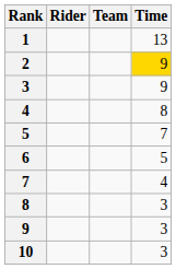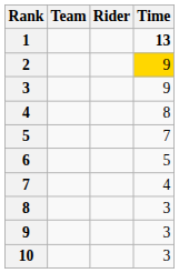 <table class="wikitable" margin-bottom:0;">
 <tr>
 <th scope="col">Rank</th>
+<th scope="col">Team</th>
 <th scope="col">Rider</th>
-<th scope="col">Team</th>
 <th scope="col">Time</th>
 </tr>
 <tr>
 <th scope="row">1</th>
+<td></td>
 <td> </td>
-<td></td>
-<td align="right">13</td>
+<td align="right"><strong>13</strong></td>
 </tr>
 <tr>
 <th scope="row">2</th>
+<td></td>
 <td> </td>
-<td></td>
 <td align="right" style="background: gold;">9</td>
 </tr>
 <tr>
 <th scope="row">3</th>
 <td></td>
 <td></td>
 <td align="right">9</td>
 </tr>
 <tr>
 <th scope="row">4</th>
+<td></td>
 <td> </td>
-<td></td>
 <td align="right">8</td>
 </tr>
 <tr>
 <th scope="row">5</th>
 <td></td>
 <td></td>
 <td align="right">7</td>
 </tr>
 <tr>
 <th scope="row">6</th>
 <td></td>
 <td></td>
 <td align="right">5</td>
 </tr>
 <tr>
 <th scope="row">7</th>
 <td></td>
 <td></td>
 <td align="right">4</td>
 </tr>
 <tr>
 <th scope="row">8</th>
 <td></td>
 <td></td>
 <td align="right">3</td>
 </tr>
 <tr>
 <th scope="row">9</th>
 <td></td>
 <td></td>
 <td align="right">3</td>
 </tr>
 <tr>
 <th scope="row">10</th>
 <td></td>
 <td></td>
 <td align="right">3</td>
 </tr>
 </table>
